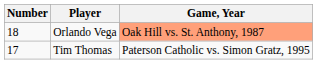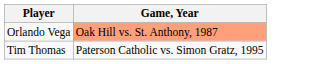 <table class="wikitable">
 <tr>
-<th>Number</th>
 <th>Player</th>
 <th>Game, Year</th>
 </tr>
 <tr>
-<td>18</td>
 <td>Orlando Vega</td>
 <td style="background: lightsalmon;">Oak Hill vs. St. Anthony, 1987</td>
 </tr>
 <tr>
-<td>17</td>
 <td>Tim Thomas</td>
 <td>Paterson Catholic vs. Simon Gratz, 1995</td>
 </tr>
 </table>
